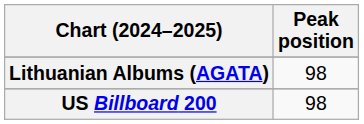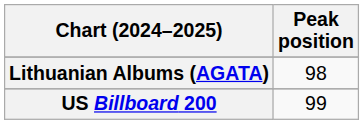 <table class="wikitable sortable plainrowheaders" style="text-align:center">
 <tr>
 <th scope="col">Chart (2024–2025)</th>
 <th scope="col">Peak<br>position</th>
 </tr>
 <tr>
 </tr>
 <tr>
 </tr>
 <tr>
 <th scope="row">Lithuanian Albums (<a href='#'>AGATA</a>)</th>
 <td>98</td>
 </tr>
 <tr>
 </tr>
 <tr>
 <th scope="row">US <a href='#'><em>Billboard</em> 200</a></th>
-<td>98</td>
+<td>99</td>
 </tr>
 </table>
